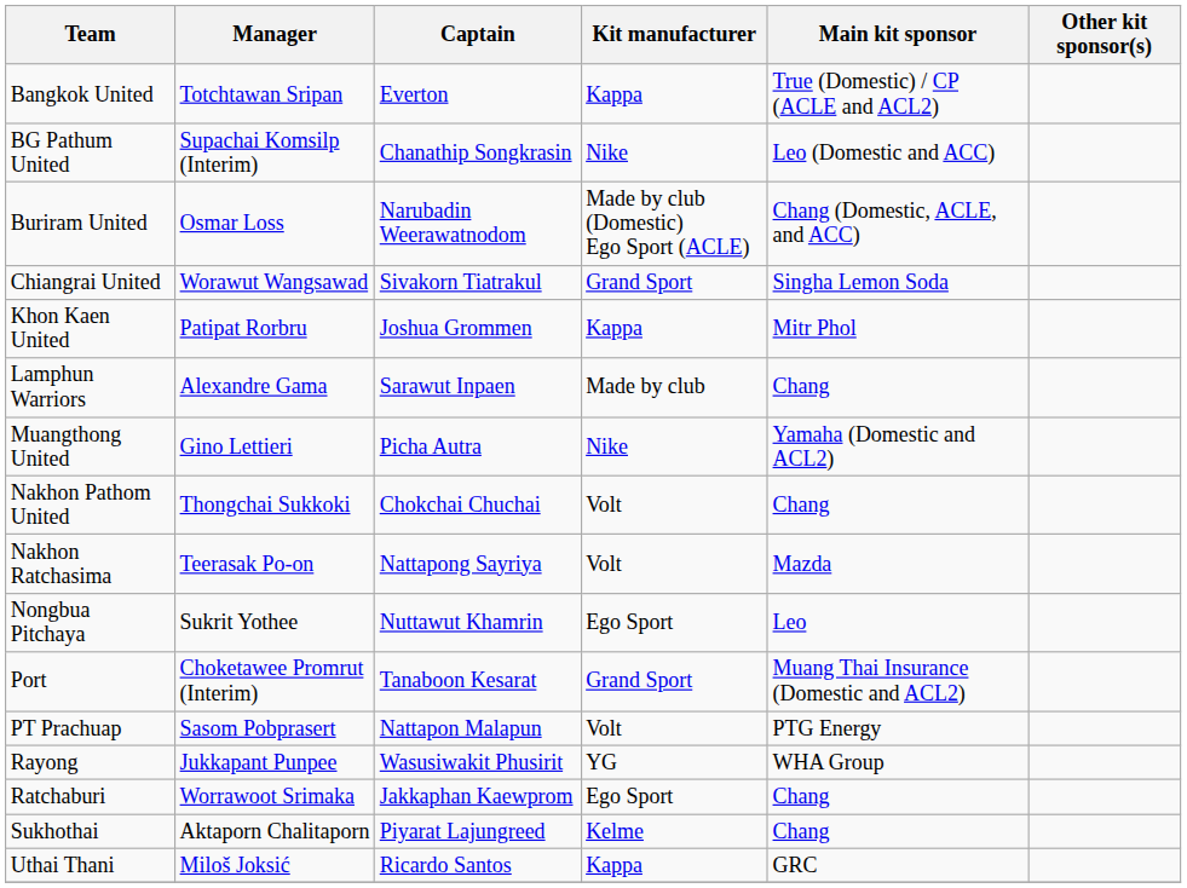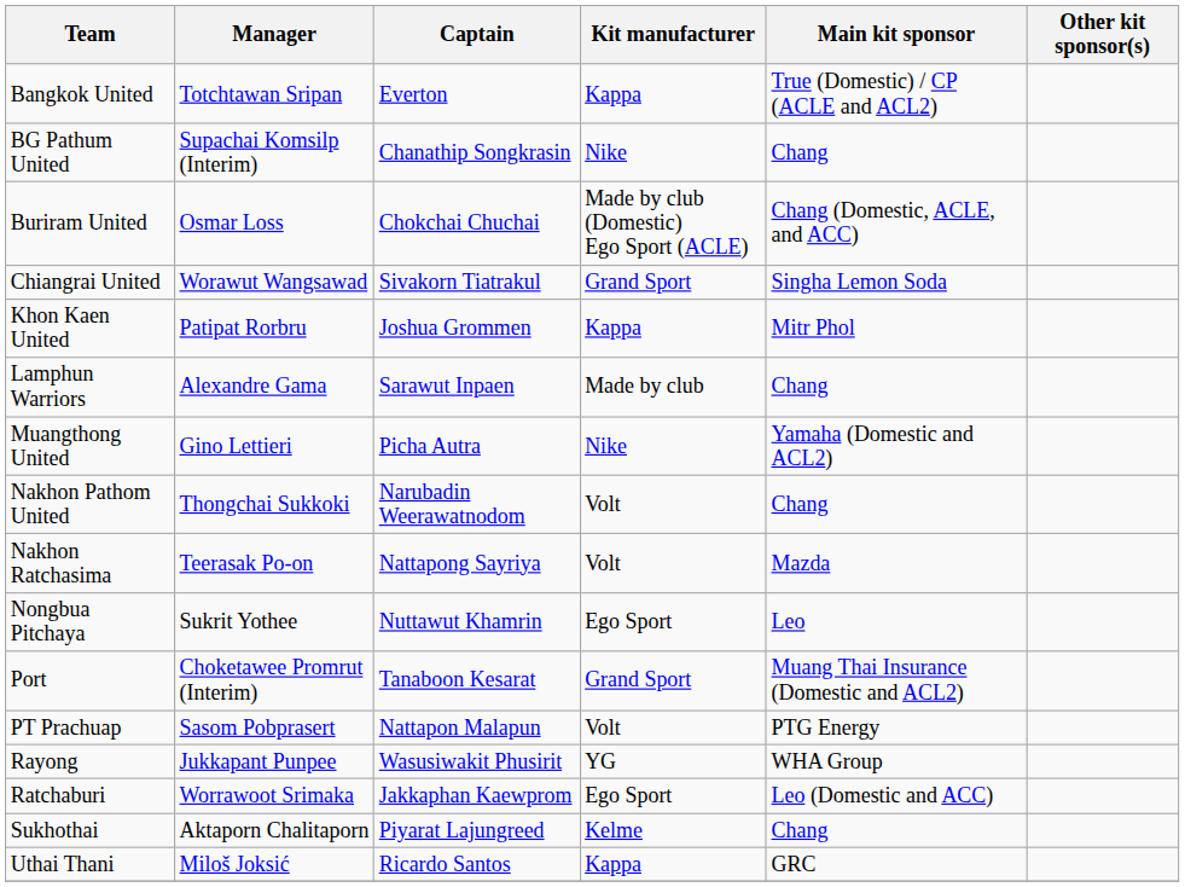 <table class="wikitable sortable" style="text-align: left;">
 <tr>
 <th>Team</th>
 <th>Manager</th>
 <th>Captain</th>
 <th>Kit manufacturer</th>
 <th>Main kit sponsor</th>
 <th>Other kit sponsor(s)</th>
 </tr>
 <tr>
 <td>Bangkok United</td>
 <td> <a href='#'>Totchtawan Sripan</a></td>
 <td> <a href='#'>Everton</a></td>
 <td> <a href='#'>Kappa</a></td>
 <td><a href='#'>True</a> (Domestic) / <a href='#'>CP</a> (<a href='#'>ACLE</a> and <a href='#'>ACL2</a>)</td>
 <td></td>
 </tr>
 <tr>
 <td>BG Pathum United</td>
 <td> <a href='#'>Supachai Komsilp</a> (Interim)</td>
 <td> <a href='#'>Chanathip Songkrasin</a></td>
 <td> <a href='#'>Nike</a></td>
-<td><a href='#'>Leo</a> (Domestic and <a href='#'>ACC</a>)</td>
+<td><a href='#'>Chang</a></td>
 <td></td>
 </tr>
 <tr>
 <td>Buriram United</td>
 <td> <a href='#'>Osmar Loss</a></td>
-<td> <a href='#'>Narubadin Weerawatnodom</a></td>
+<td> <a href='#'>Chokchai Chuchai</a></td>
 <td> Made by club (Domestic) <br> Ego Sport (<a href='#'>ACLE</a>)</td>
 <td><a href='#'>Chang</a> (Domestic, <a href='#'>ACLE</a>, and <a href='#'>ACC</a>)</td>
 <td></td>
 </tr>
 <tr>
 <td>Chiangrai United</td>
 <td> <a href='#'>Worawut Wangsawad</a></td>
 <td> <a href='#'>Sivakorn Tiatrakul</a></td>
 <td> <a href='#'>Grand Sport</a></td>
 <td><a href='#'>Singha Lemon Soda</a></td>
 <td></td>
 </tr>
 <tr>
 <td>Khon Kaen United</td>
 <td> <a href='#'>Patipat Rorbru</a></td>
 <td> <a href='#'>Joshua Grommen</a></td>
 <td> <a href='#'>Kappa</a></td>
 <td><a href='#'>Mitr Phol</a></td>
 <td></td>
 </tr>
 <tr>
 <td>Lamphun Warriors</td>
 <td> <a href='#'>Alexandre Gama</a></td>
 <td> <a href='#'>Sarawut Inpaen</a></td>
 <td> Made by club</td>
 <td><a href='#'>Chang</a></td>
 <td></td>
 </tr>
 <tr>
 <td>Muangthong United</td>
 <td> <a href='#'>Gino Lettieri</a></td>
 <td> <a href='#'>Picha Autra</a></td>
 <td> <a href='#'>Nike</a></td>
 <td><a href='#'>Yamaha</a> (Domestic and <a href='#'>ACL2</a>)</td>
 <td></td>
 </tr>
 <tr>
 <td>Nakhon Pathom United</td>
 <td> <a href='#'>Thongchai Sukkoki</a></td>
-<td> <a href='#'>Chokchai Chuchai</a></td>
+<td> <a href='#'>Narubadin Weerawatnodom</a></td>
 <td> Volt</td>
 <td><a href='#'>Chang</a></td>
 <td></td>
 </tr>
 <tr>
 <td>Nakhon Ratchasima</td>
 <td> <a href='#'>Teerasak Po-on</a></td>
 <td> <a href='#'>Nattapong Sayriya</a></td>
 <td> Volt</td>
 <td><a href='#'>Mazda</a></td>
 <td></td>
 </tr>
 <tr>
 <td>Nongbua Pitchaya</td>
 <td> Sukrit Yothee</td>
 <td> <a href='#'>Nuttawut Khamrin</a></td>
 <td> Ego Sport</td>
 <td><a href='#'>Leo</a></td>
 <td></td>
 </tr>
 <tr>
 <td>Port</td>
 <td> <a href='#'>Choketawee Promrut</a> (Interim)</td>
 <td> <a href='#'>Tanaboon Kesarat</a></td>
 <td> <a href='#'>Grand Sport</a></td>
 <td><a href='#'>Muang Thai Insurance</a> (Domestic and <a href='#'>ACL2</a>)</td>
 <td></td>
 </tr>
 <tr>
 <td>PT Prachuap</td>
 <td> <a href='#'>Sasom Pobprasert</a></td>
 <td> <a href='#'>Nattapon Malapun</a></td>
 <td> Volt</td>
 <td>PTG Energy</td>
 <td></td>
 </tr>
 <tr>
 <td>Rayong</td>
 <td> <a href='#'>Jukkapant Punpee</a></td>
 <td> <a href='#'>Wasusiwakit Phusirit</a></td>
 <td> YG</td>
 <td>WHA Group</td>
 <td></td>
 </tr>
 <tr>
 <td>Ratchaburi</td>
 <td> <a href='#'>Worrawoot Srimaka</a></td>
 <td> <a href='#'>Jakkaphan Kaewprom</a></td>
 <td> Ego Sport</td>
-<td><a href='#'>Chang</a></td>
+<td><a href='#'>Leo</a> (Domestic and <a href='#'>ACC</a>)</td>
 <td></td>
 </tr>
 <tr>
 <td>Sukhothai</td>
 <td> Aktaporn Chalitaporn</td>
 <td> <a href='#'>Piyarat Lajungreed</a></td>
 <td> <a href='#'>Kelme</a></td>
 <td><a href='#'>Chang</a></td>
 <td></td>
 </tr>
 <tr>
 <td>Uthai Thani</td>
 <td> <a href='#'>Miloš Joksić</a></td>
 <td> <a href='#'>Ricardo Santos</a></td>
 <td> <a href='#'>Kappa</a></td>
 <td>GRC</td>
 <td></td>
 </tr>
 <tr>
 </tr>
 </table>
